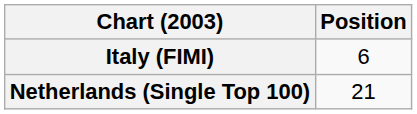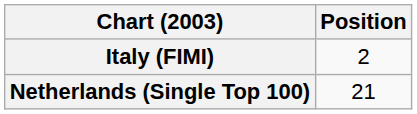 <table class="wikitable plainrowheaders" style="text-align:center">
 <tr>
 <th>Chart (2003)</th>
 <th>Position</th>
 </tr>
 <tr>
 <th scope="row">Italy (FIMI)</th>
-<td>6</td>
+<td>2</td>
 </tr>
 <tr>
 <th scope="row">Netherlands (Single Top 100)</th>
 <td>21</td>
 </tr>
 </table>
